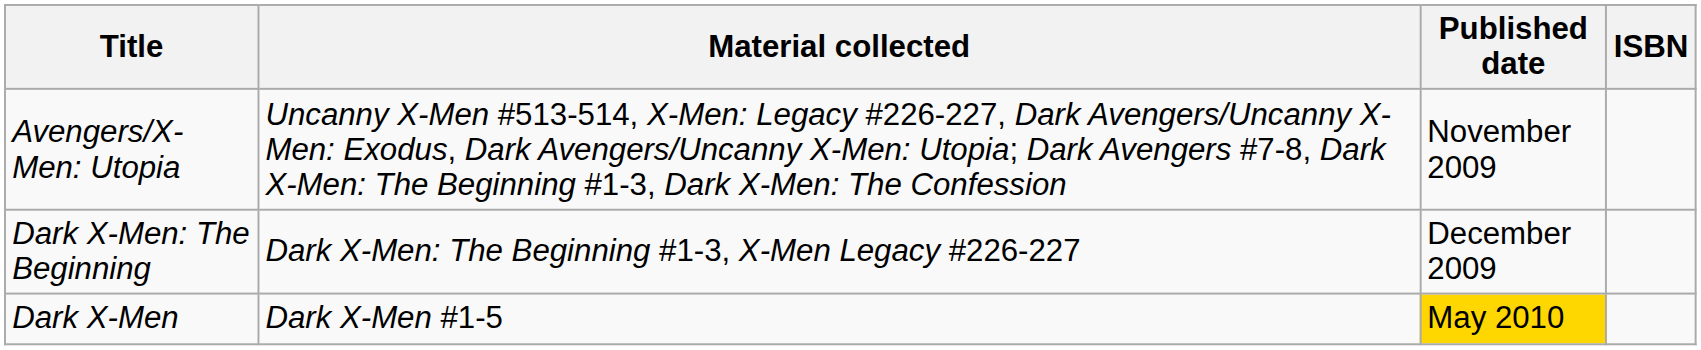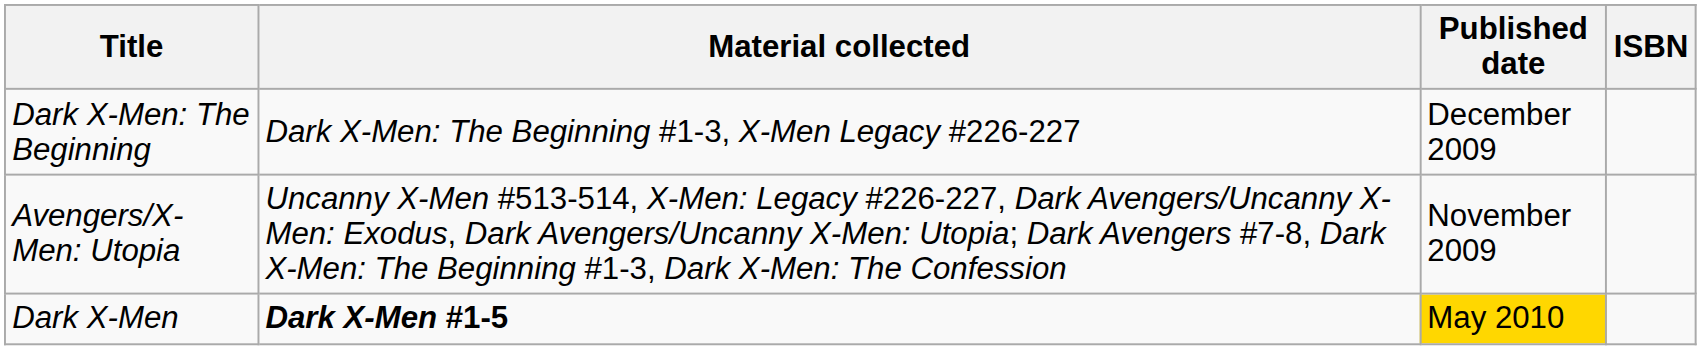 <table class="wikitable">
 <tr>
 <th>Title</th>
 <th>Material collected</th>
 <th>Published date</th>
 <th>ISBN</th>
 </tr>
 <tr>
+<td><em>Dark X-Men: The Beginning</em></td>
+<td><em>Dark X-Men: The Beginning</em> #1-3, <em>X-Men Legacy</em> #226-227</td>
+<td>December 2009</td>
+<td></td>
+</tr>
+<tr>
 <td><em>Avengers/X-Men: Utopia</em></td>
 <td><em>Uncanny X-Men</em> #513-514, <em>X-Men: Legacy</em> #226-227, <em>Dark Avengers/Uncanny X-Men: Exodus</em>, <em>Dark Avengers/Uncanny X-Men: Utopia</em>; <em>Dark Avengers</em> #7-8, <em>Dark X-Men: The Beginning</em> #1-3, <em>Dark X-Men: The Confession</em></td>
 <td>November 2009</td>
 <td></td>
 </tr>
 <tr>
-<td><em>Dark X-Men: The Beginning</em></td>
-<td><em>Dark X-Men: The Beginning</em> #1-3, <em>X-Men Legacy</em> #226-227</td>
-<td>December 2009</td>
-<td></td>
-</tr>
-<tr>
 <td><em>Dark X-Men</em></td>
-<td><em>Dark X-Men</em> #1-5</td>
+<td><strong><em>Dark X-Men</em> #1-5</strong></td>
 <td style="background: gold;">May 2010</td>
 <td></td>
 </tr>
 </table>
